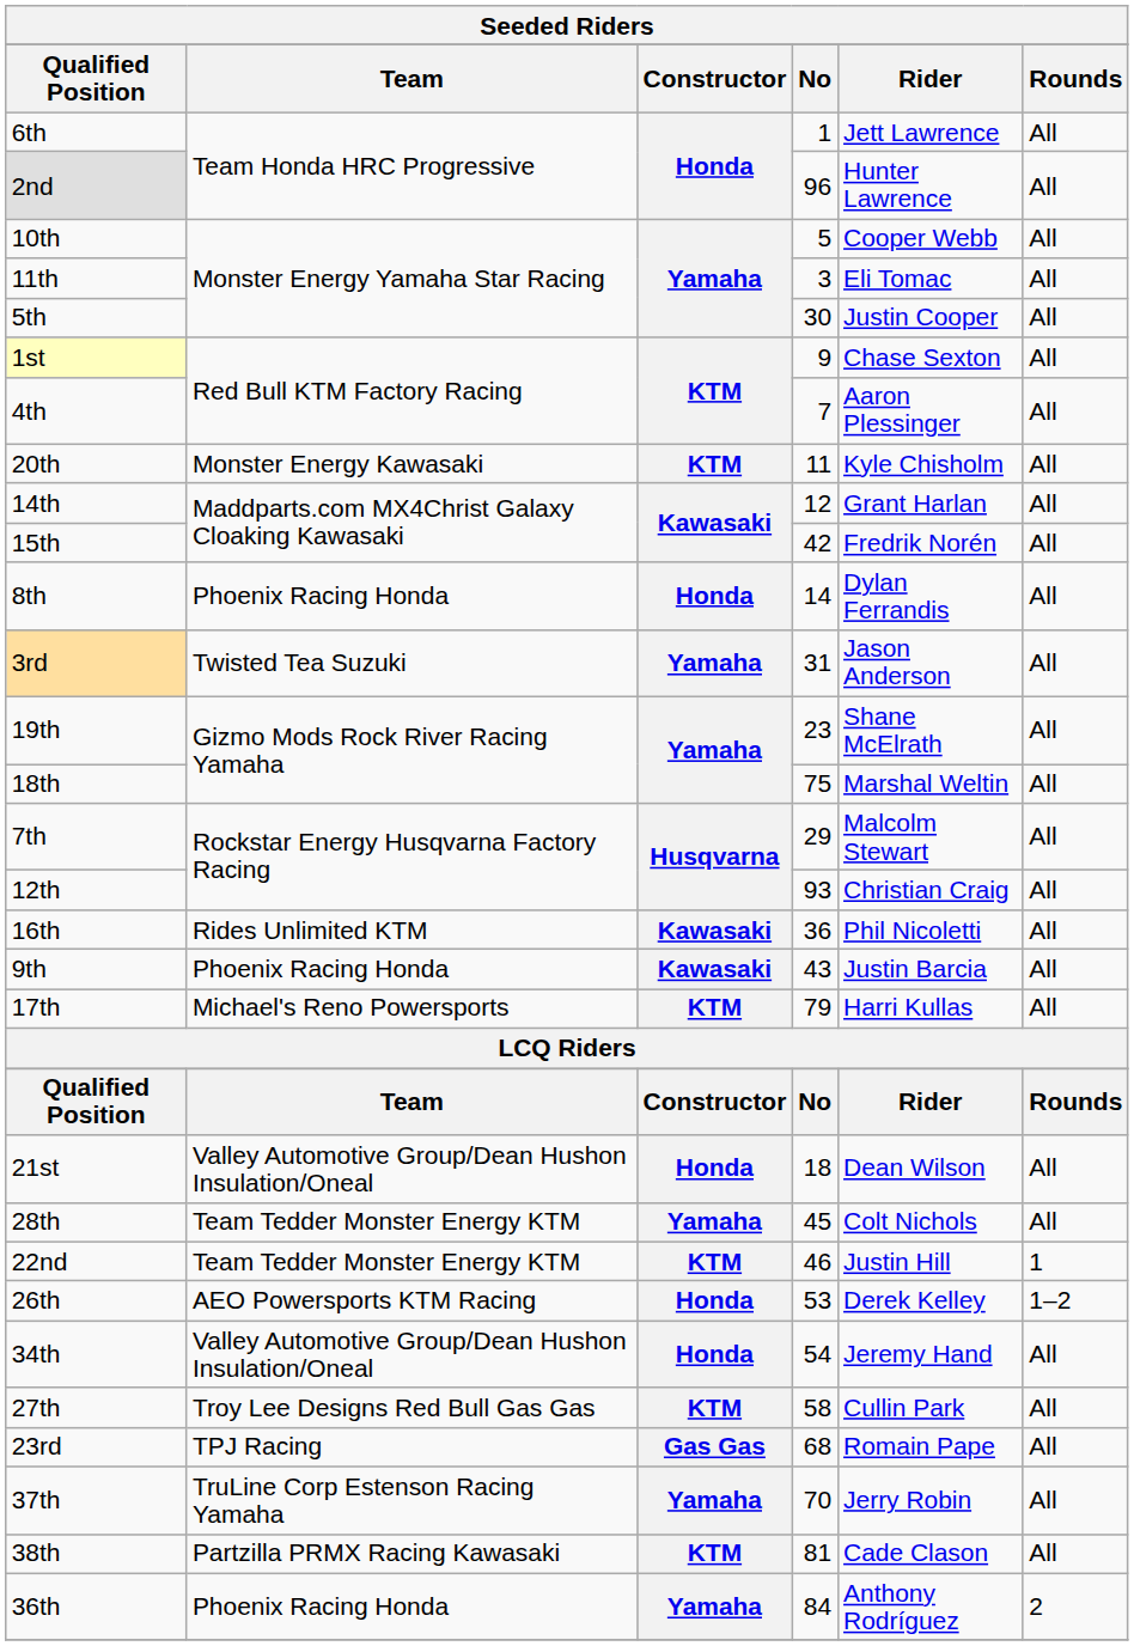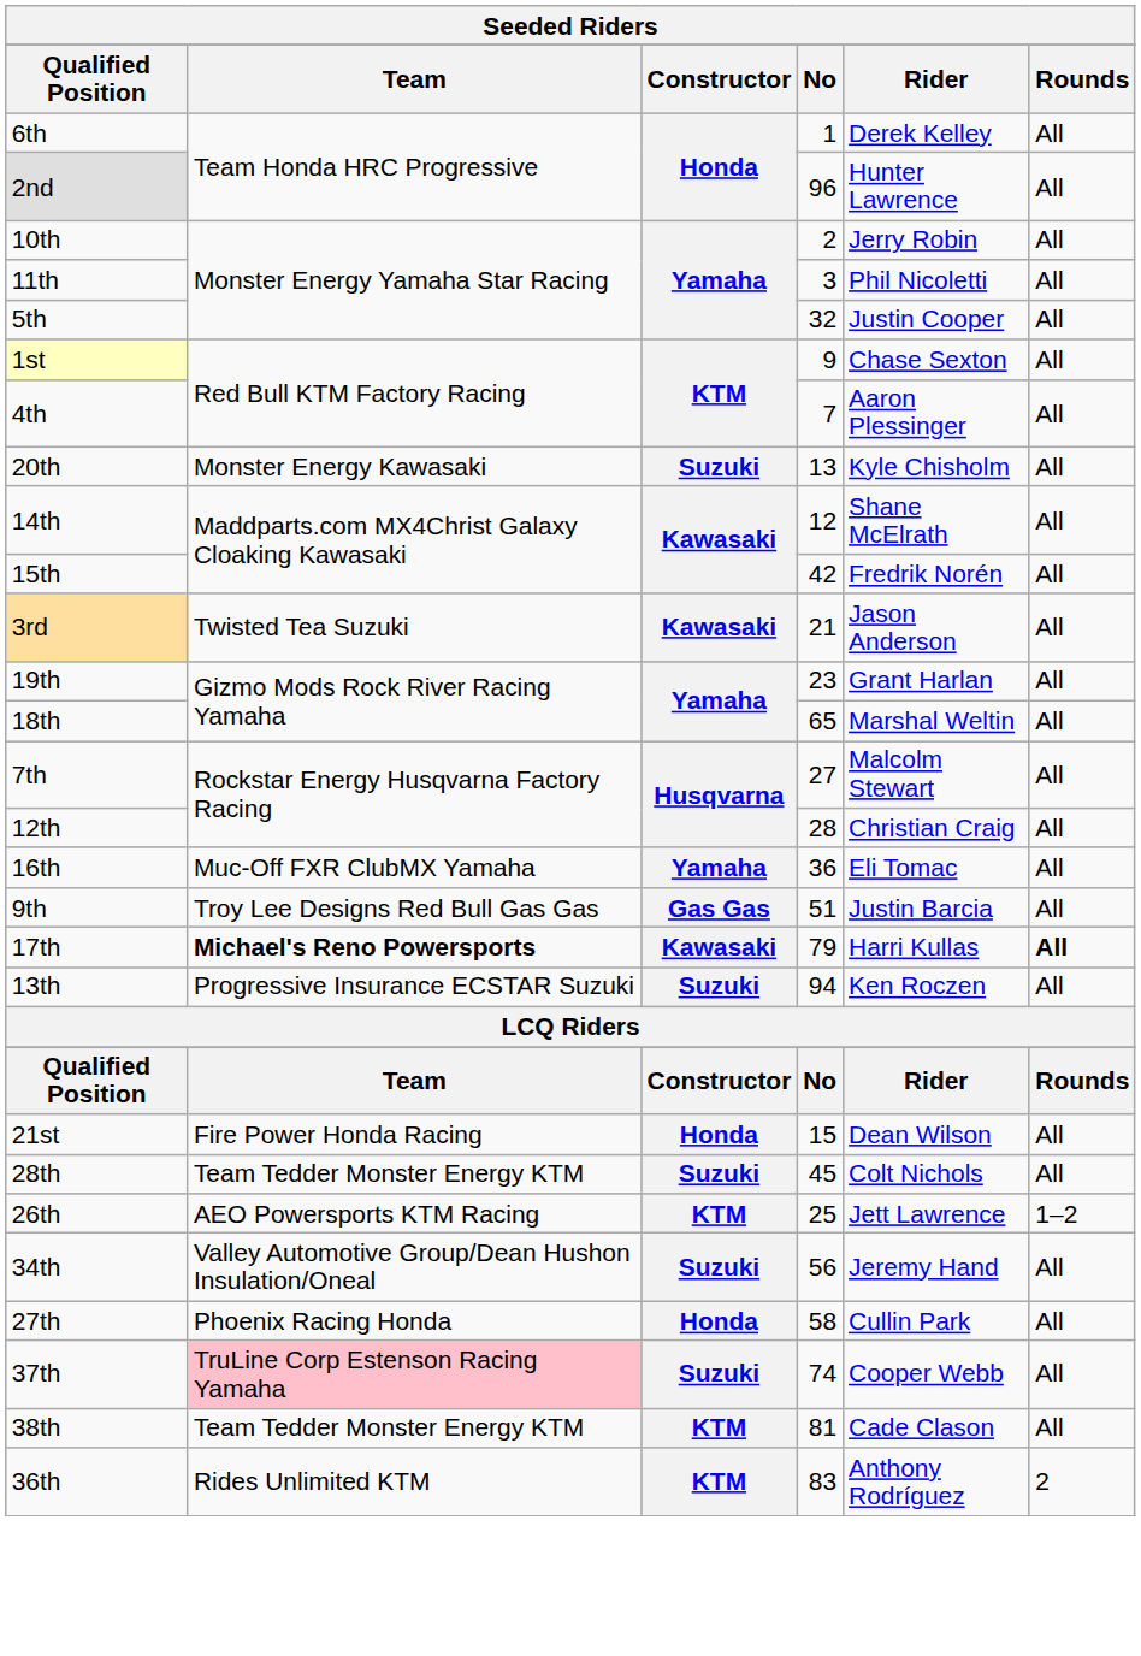 <table class="wikitable" style="font-size: 85%;">
 <tr>
 <th colspan=6><strong>Seeded Riders</strong></th>
 </tr>
 <tr>
 </tr>
 <tr>
 <th>Qualified Position</th>
 <th>Team</th>
 <th>Constructor</th>
 <th>No</th>
 <th>Rider</th>
 <th>Rounds</th>
 </tr>
 <tr>
 <td>6th</td>
 <td rowspan=2>Team Honda HRC Progressive</td>
 <th rowspan=2><a href='#'>Honda</a></th>
 <td align="right">1</td>
-<td> <a href='#'>Jett Lawrence</a></td>
+<td> <a href='#'>Derek Kelley</a></td>
 <td>All</td>
 </tr>
 <tr>
 <td style="background:#dfdfdf;">2nd</td>
 <td align="right">96</td>
 <td> <a href='#'>Hunter Lawrence</a></td>
 <td>All</td>
 </tr>
 <tr>
 <td>10th</td>
 <td rowspan=3>Monster Energy Yamaha Star Racing</td>
 <th rowspan=3><a href='#'>Yamaha</a></th>
-<td align="right">5</td>
-<td> <a href='#'>Cooper Webb</a></td>
+<td align="right">2</td>
+<td> <a href='#'>Jerry Robin</a></td>
 <td>All</td>
 </tr>
 <tr>
 <td>11th</td>
 <td align="right">3</td>
-<td> <a href='#'>Eli Tomac</a></td>
+<td> <a href='#'>Phil Nicoletti</a></td>
 <td>All</td>
 </tr>
 <tr>
 <td>5th</td>
-<td align="right">30</td>
+<td align="right">32</td>
 <td> <a href='#'>Justin Cooper</a></td>
 <td>All</td>
 </tr>
 <tr>
 <td style="background:#ffffbf;">1st</td>
 <td rowspan=2>Red Bull KTM Factory Racing</td>
 <th rowspan=2><a href='#'>KTM</a></th>
 <td align="right">9</td>
 <td> <a href='#'>Chase Sexton</a></td>
 <td>All</td>
 </tr>
 <tr>
 <td>4th</td>
 <td align="right">7</td>
 <td> <a href='#'>Aaron Plessinger</a></td>
 <td>All</td>
 </tr>
 <tr>
 <td>20th</td>
 <td>Monster Energy Kawasaki</td>
-<th><a href='#'>KTM</a></th>
-<td align="right">11</td>
+<th><a href='#'>Suzuki</a></th>
+<td align="right">13</td>
 <td> <a href='#'>Kyle Chisholm</a></td>
 <td>All</td>
 </tr>
 <tr>
 <td>14th</td>
 <td rowspan=2>Maddparts.com MX4Christ Galaxy Cloaking Kawasaki</td>
 <th rowspan=2><a href='#'>Kawasaki</a></th>
 <td align="right">12</td>
-<td> <a href='#'>Grant Harlan</a></td>
+<td> <a href='#'>Shane McElrath</a></td>
 <td>All</td>
 </tr>
 <tr>
 <td>15th</td>
 <td align="right">42</td>
 <td> <a href='#'>Fredrik Norén</a></td>
 <td>All</td>
 </tr>
 <tr>
-<td>8th</td>
-<td>Phoenix Racing Honda</td>
-<th><a href='#'>Honda</a></th>
-<td align="right">14</td>
-<td> <a href='#'>Dylan Ferrandis</a></td>
-<td>All</td>
-</tr>
-<tr>
 <td style="background:#ffdf9f;">3rd</td>
 <td>Twisted Tea Suzuki</td>
-<th><a href='#'>Yamaha</a></th>
-<td align="right">31</td>
+<th><a href='#'>Kawasaki</a></th>
+<td align="right">21</td>
 <td> <a href='#'>Jason Anderson</a></td>
 <td>All</td>
 </tr>
 <tr>
 <td>19th</td>
 <td rowspan=2>Gizmo Mods Rock River Racing Yamaha</td>
 <th rowspan=2><a href='#'>Yamaha</a></th>
 <td align="right">23</td>
-<td> <a href='#'>Shane McElrath</a></td>
+<td> <a href='#'>Grant Harlan</a></td>
 <td>All</td>
 </tr>
 <tr>
 <td>18th</td>
-<td align="right">75</td>
+<td align="right">65</td>
 <td> <a href='#'>Marshal Weltin</a></td>
 <td>All</td>
 </tr>
 <tr>
 <td>7th</td>
 <td rowspan=2>Rockstar Energy Husqvarna Factory Racing</td>
 <th rowspan=2><a href='#'>Husqvarna</a></th>
-<td align="right">29</td>
+<td align="right">27</td>
 <td> <a href='#'>Malcolm Stewart</a></td>
 <td>All</td>
 </tr>
 <tr>
 <td>12th</td>
-<td align="right">93</td>
+<td align="right">28</td>
 <td> <a href='#'>Christian Craig</a></td>
 <td>All</td>
 </tr>
 <tr>
 <td>16th</td>
-<td>Rides Unlimited KTM</td>
-<th><a href='#'>Kawasaki</a></th>
+<td>Muc-Off FXR ClubMX Yamaha</td>
+<th><a href='#'>Yamaha</a></th>
 <td align="right">36</td>
-<td> <a href='#'>Phil Nicoletti</a></td>
+<td> <a href='#'>Eli Tomac</a></td>
 <td>All</td>
 </tr>
 <tr>
 <td>9th</td>
-<td>Phoenix Racing Honda</td>
-<th><a href='#'>Kawasaki</a></th>
-<td align="right">43</td>
+<td>Troy Lee Designs Red Bull Gas Gas</td>
+<th><a href='#'>Gas Gas</a></th>
+<td align="right">51</td>
 <td> <a href='#'>Justin Barcia</a></td>
 <td>All</td>
 </tr>
 <tr>
 <td>17th</td>
-<td>Michael's Reno Powersports</td>
-<th><a href='#'>KTM</a></th>
+<td><strong>Michael's Reno Powersports</strong></td>
+<th><a href='#'>Kawasaki</a></th>
 <td align="right">79</td>
 <td> <a href='#'>Harri Kullas</a></td>
+<td><strong>All</strong></td>
+</tr>
+<tr>
+<td>13th</td>
+<td>Progressive Insurance ECSTAR Suzuki</td>
+<th><a href='#'>Suzuki</a></th>
+<td align="right">94</td>
+<td> <a href='#'>Ken Roczen</a></td>
 <td>All</td>
 </tr>
 <tr>
 <th colspan=6><strong>LCQ Riders</strong></th>
 </tr>
 <tr>
 </tr>
 <tr>
 <th>Qualified Position</th>
 <th>Team</th>
 <th>Constructor</th>
 <th>No</th>
 <th>Rider</th>
 <th>Rounds</th>
 </tr>
 <tr>
 <td>21st</td>
-<td>Valley Automotive Group/Dean Hushon Insulation/Oneal</td>
+<td>Fire Power Honda Racing</td>
 <th><a href='#'>Honda</a></th>
-<td align="right">18</td>
+<td align="right">15</td>
 <td> <a href='#'>Dean Wilson</a></td>
 <td>All</td>
 </tr>
 <tr>
 <td>28th</td>
 <td>Team Tedder Monster Energy KTM</td>
-<th><a href='#'>Yamaha</a></th>
+<th><a href='#'>Suzuki</a></th>
 <td align="right">45</td>
 <td> <a href='#'>Colt Nichols</a></td>
 <td>All</td>
 </tr>
 <tr>
-<td>22nd</td>
-<td>Team Tedder Monster Energy KTM</td>
-<th><a href='#'>KTM</a></th>
-<td align="right">46</td>
-<td> <a href='#'>Justin Hill</a></td>
-<td>1</td>
-</tr>
-<tr>
 <td>26th</td>
 <td>AEO Powersports KTM Racing</td>
-<th><a href='#'>Honda</a></th>
-<td align="right">53</td>
-<td> <a href='#'>Derek Kelley</a></td>
+<th><a href='#'>KTM</a></th>
+<td align="right">25</td>
+<td> <a href='#'>Jett Lawrence</a></td>
 <td>1–2</td>
 </tr>
 <tr>
 <td>34th</td>
 <td>Valley Automotive Group/Dean Hushon Insulation/Oneal</td>
-<th><a href='#'>Honda</a></th>
-<td align="right">54</td>
+<th><a href='#'>Suzuki</a></th>
+<td align="right">56</td>
 <td> <a href='#'>Jeremy Hand</a></td>
 <td>All</td>
 </tr>
 <tr>
 <td>27th</td>
-<td>Troy Lee Designs Red Bull Gas Gas</td>
-<th><a href='#'>KTM</a></th>
+<td>Phoenix Racing Honda</td>
+<th><a href='#'>Honda</a></th>
 <td align="right">58</td>
 <td> <a href='#'>Cullin Park</a></td>
 <td>All</td>
 </tr>
 <tr>
-<td>23rd</td>
-<td>TPJ Racing</td>
-<th><a href='#'>Gas Gas</a></th>
-<td align="right">68</td>
-<td> <a href='#'>Romain Pape</a></td>
-<td>All</td>
-</tr>
-<tr>
 <td>37th</td>
-<td>TruLine Corp Estenson Racing Yamaha</td>
-<th><a href='#'>Yamaha</a></th>
-<td align="right">70</td>
-<td> <a href='#'>Jerry Robin</a></td>
+<td style="background: pink;">TruLine Corp Estenson Racing Yamaha</td>
+<th><a href='#'>Suzuki</a></th>
+<td align="right">74</td>
+<td> <a href='#'>Cooper Webb</a></td>
 <td>All</td>
 </tr>
 <tr>
 <td>38th</td>
-<td>Partzilla PRMX Racing Kawasaki</td>
+<td>Team Tedder Monster Energy KTM</td>
 <th><a href='#'>KTM</a></th>
 <td align="right">81</td>
 <td> <a href='#'>Cade Clason</a></td>
 <td>All</td>
 </tr>
 <tr>
 <td>36th</td>
-<td>Phoenix Racing Honda</td>
-<th><a href='#'>Yamaha</a></th>
-<td align="right">84</td>
+<td>Rides Unlimited KTM</td>
+<th><a href='#'>KTM</a></th>
+<td align="right">83</td>
 <td> <a href='#'>Anthony Rodríguez</a></td>
 <td>2</td>
 </tr>
 <tr>
 </tr>
 </table>
